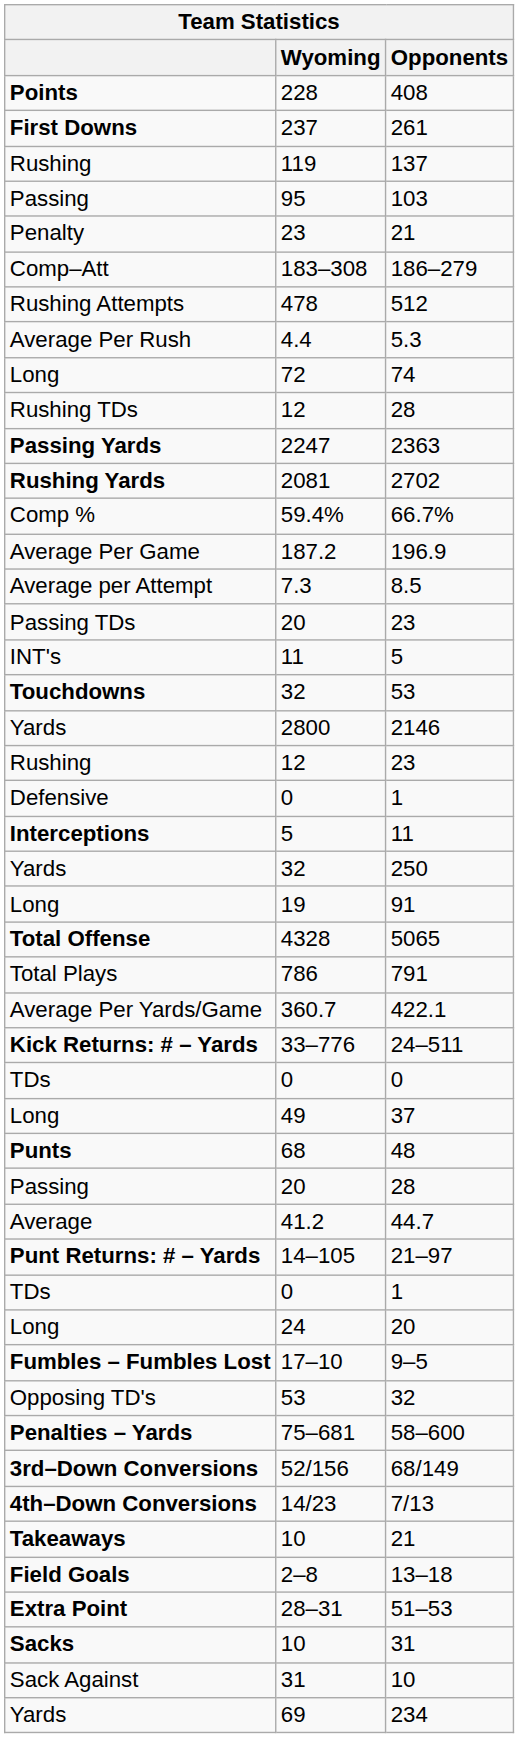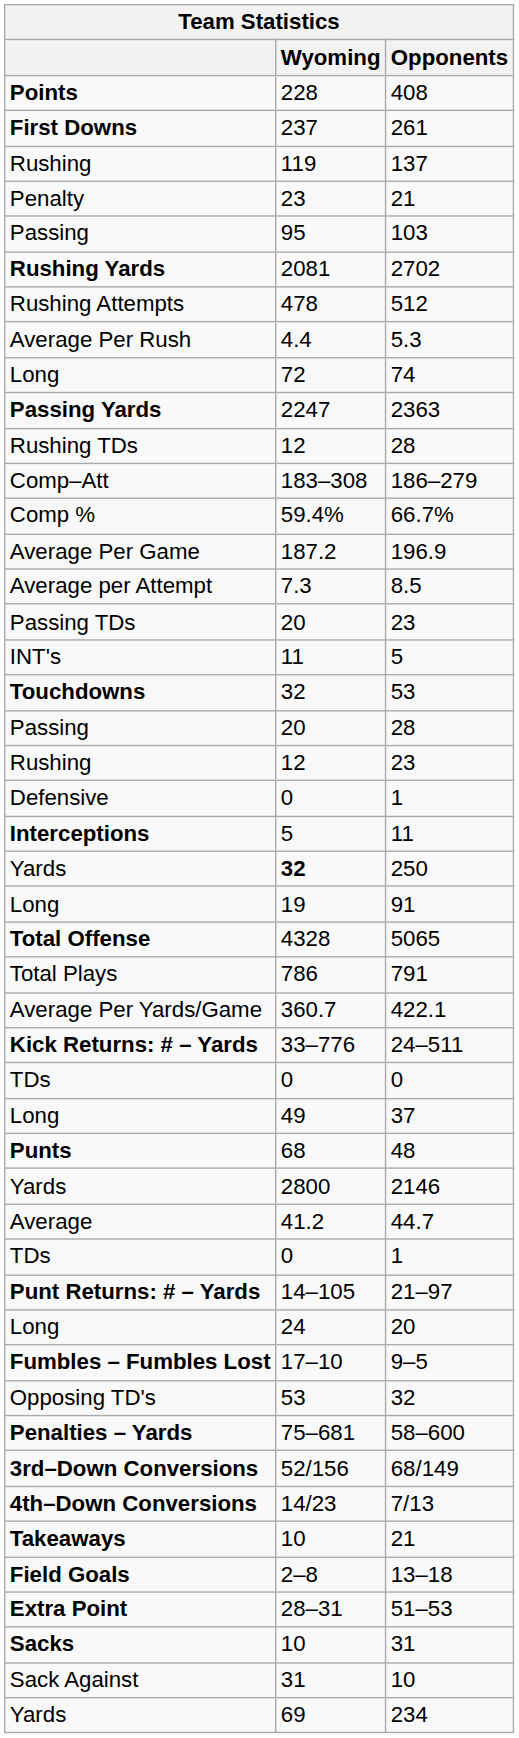 <table class="wikitable collapsible collapsed">
 <tr>
 <th colspan="3">Team Statistics </th>
 </tr>
 <tr>
 <th></th>
 <th>Wyoming</th>
 <th>Opponents</th>
 </tr>
 <tr>
 <td><strong>Points</strong></td>
 <td>228</td>
 <td>408</td>
 </tr>
 <tr>
 <td><strong>First Downs</strong></td>
 <td>237</td>
 <td>261</td>
 </tr>
 <tr>
 <td>Rushing</td>
 <td>119</td>
 <td>137</td>
 </tr>
 <tr>
+<td>Penalty</td>
+<td>23</td>
+<td>21</td>
+</tr>
+<tr>
 <td>Passing</td>
 <td>95</td>
 <td>103</td>
 </tr>
 <tr>
-<td>Penalty</td>
-<td>23</td>
-<td>21</td>
-</tr>
-<tr>
-<td>Comp–Att</td>
-<td>183–308</td>
-<td>186–279</td>
+<td><strong>Rushing Yards</strong></td>
+<td>2081</td>
+<td>2702</td>
 </tr>
 <tr>
 <td>Rushing Attempts</td>
 <td>478</td>
 <td>512</td>
 </tr>
 <tr>
 <td>Average Per Rush</td>
 <td>4.4</td>
 <td>5.3</td>
 </tr>
 <tr>
 <td>Long</td>
 <td>72</td>
 <td>74</td>
 </tr>
 <tr>
+<td><strong>Passing Yards</strong></td>
+<td>2247</td>
+<td>2363</td>
+</tr>
+<tr>
 <td>Rushing TDs</td>
 <td>12</td>
 <td>28</td>
 </tr>
 <tr>
-<td><strong>Passing Yards</strong></td>
-<td>2247</td>
-<td>2363</td>
-</tr>
-<tr>
-<td><strong>Rushing Yards</strong></td>
-<td>2081</td>
-<td>2702</td>
+<td>Comp–Att</td>
+<td>183–308</td>
+<td>186–279</td>
 </tr>
 <tr>
 <td>Comp %</td>
 <td>59.4%</td>
 <td>66.7%</td>
 </tr>
 <tr>
 <td>Average Per Game</td>
 <td>187.2</td>
 <td>196.9</td>
 </tr>
 <tr>
 <td>Average per Attempt</td>
 <td>7.3</td>
 <td>8.5</td>
 </tr>
 <tr>
 <td>Passing TDs</td>
 <td>20</td>
 <td>23</td>
 </tr>
 <tr>
 <td>INT's</td>
 <td>11</td>
 <td>5</td>
 </tr>
 <tr>
 <td><strong>Touchdowns</strong></td>
 <td>32</td>
 <td>53</td>
 </tr>
 <tr>
-<td>Yards</td>
-<td>2800</td>
-<td>2146</td>
+<td>Passing</td>
+<td>20</td>
+<td>28</td>
 </tr>
 <tr>
 <td>Rushing</td>
 <td>12</td>
 <td>23</td>
 </tr>
 <tr>
 <td>Defensive</td>
 <td>0</td>
 <td>1</td>
 </tr>
 <tr>
 <td><strong>Interceptions</strong></td>
 <td>5</td>
 <td>11</td>
 </tr>
 <tr>
 <td>Yards</td>
-<td>32</td>
+<td><strong>32</strong></td>
 <td>250</td>
 </tr>
 <tr>
 <td>Long</td>
 <td>19</td>
 <td>91</td>
 </tr>
 <tr>
 <td><strong>Total Offense</strong></td>
 <td>4328</td>
 <td>5065</td>
 </tr>
 <tr>
 <td>Total Plays</td>
 <td>786</td>
 <td>791</td>
 </tr>
 <tr>
 <td>Average Per Yards/Game</td>
 <td>360.7</td>
 <td>422.1</td>
 </tr>
 <tr>
 <td><strong>Kick Returns: # – Yards</strong></td>
 <td>33–776</td>
 <td>24–511</td>
 </tr>
 <tr>
 <td>TDs</td>
 <td>0</td>
 <td>0</td>
 </tr>
 <tr>
 <td>Long</td>
 <td>49</td>
 <td>37</td>
 </tr>
 <tr>
 <td><strong>Punts</strong></td>
 <td>68</td>
 <td>48</td>
 </tr>
 <tr>
-<td>Passing</td>
-<td>20</td>
-<td>28</td>
+<td>Yards</td>
+<td>2800</td>
+<td>2146</td>
 </tr>
 <tr>
 <td>Average</td>
 <td>41.2</td>
 <td>44.7</td>
 </tr>
 <tr>
+<td>TDs</td>
+<td>0</td>
+<td>1</td>
+</tr>
+<tr>
 <td><strong>Punt Returns: # – Yards</strong></td>
 <td>14–105</td>
 <td>21–97</td>
-</tr>
-<tr>
-<td>TDs</td>
-<td>0</td>
-<td>1</td>
 </tr>
 <tr>
 <td>Long</td>
 <td>24</td>
 <td>20</td>
 </tr>
 <tr>
 <td><strong>Fumbles – Fumbles Lost</strong></td>
 <td>17–10</td>
 <td>9–5</td>
 </tr>
 <tr>
 <td>Opposing TD's</td>
 <td>53</td>
 <td>32</td>
 </tr>
 <tr>
 <td><strong>Penalties – Yards</strong></td>
 <td>75–681</td>
 <td>58–600</td>
 </tr>
 <tr>
 <td><strong>3rd–Down Conversions</strong></td>
 <td>52/156</td>
 <td>68/149</td>
 </tr>
 <tr>
 <td><strong>4th–Down Conversions</strong></td>
 <td>14/23</td>
 <td>7/13</td>
 </tr>
 <tr>
 <td><strong>Takeaways</strong></td>
 <td>10</td>
 <td>21</td>
 </tr>
 <tr>
 <td><strong>Field Goals</strong></td>
 <td>2–8</td>
 <td>13–18</td>
 </tr>
 <tr>
 <td><strong>Extra Point</strong></td>
 <td>28–31</td>
 <td>51–53</td>
 </tr>
 <tr>
 <td><strong>Sacks</strong></td>
 <td>10</td>
 <td>31</td>
 </tr>
 <tr>
 <td>Sack Against</td>
 <td>31</td>
 <td>10</td>
 </tr>
 <tr>
 <td>Yards</td>
 <td>69</td>
 <td>234</td>
 </tr>
 </table>
